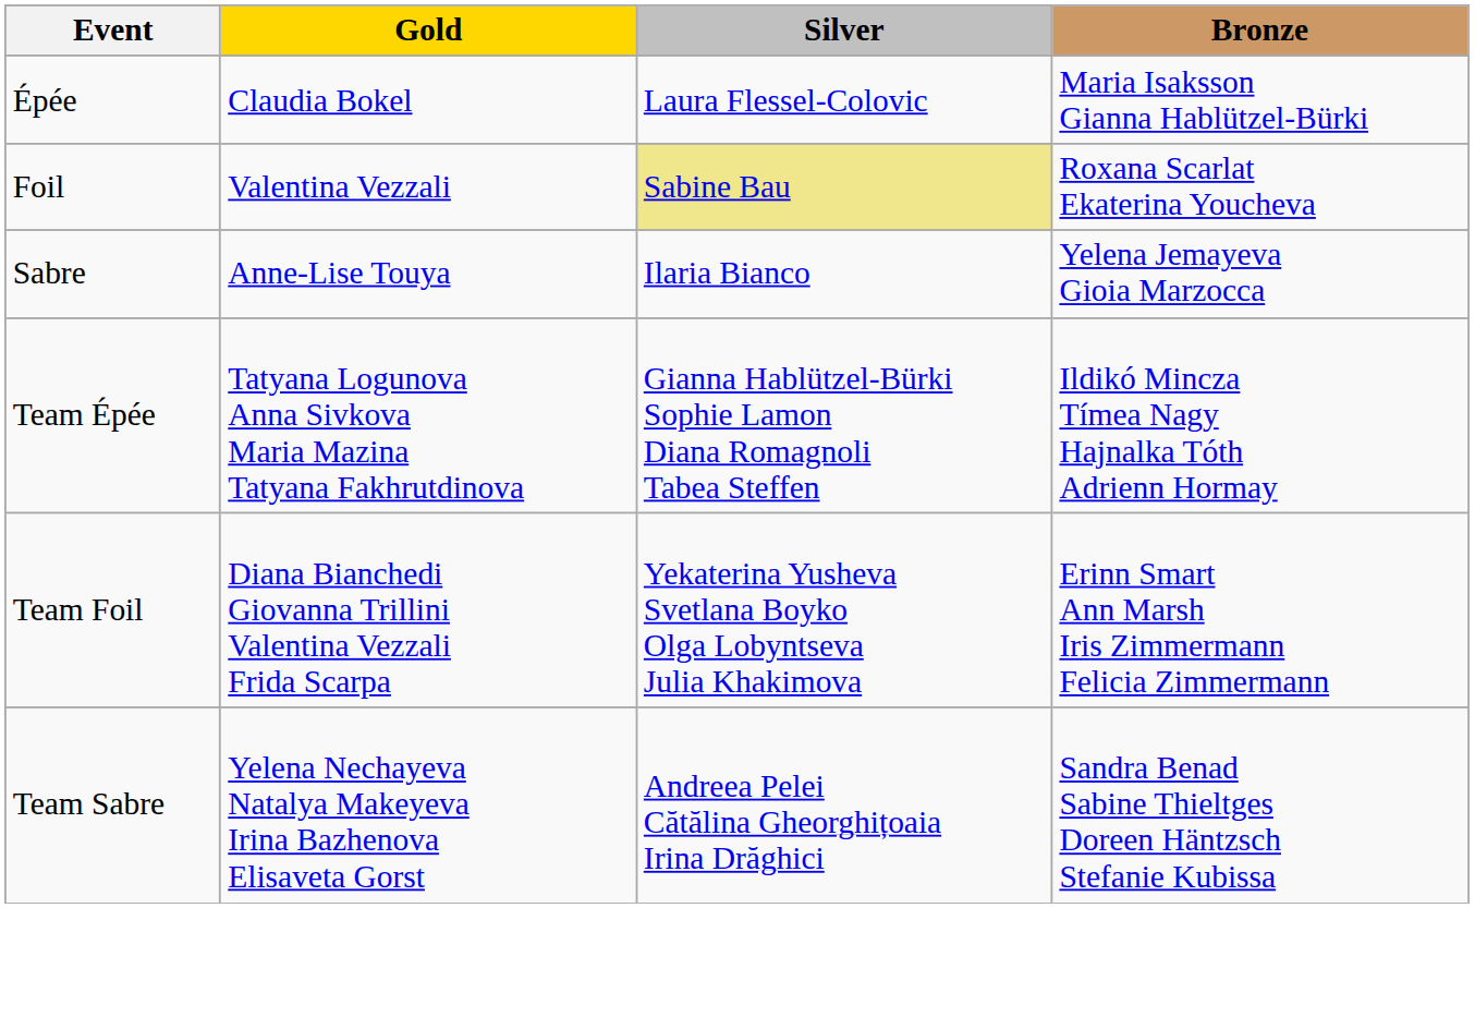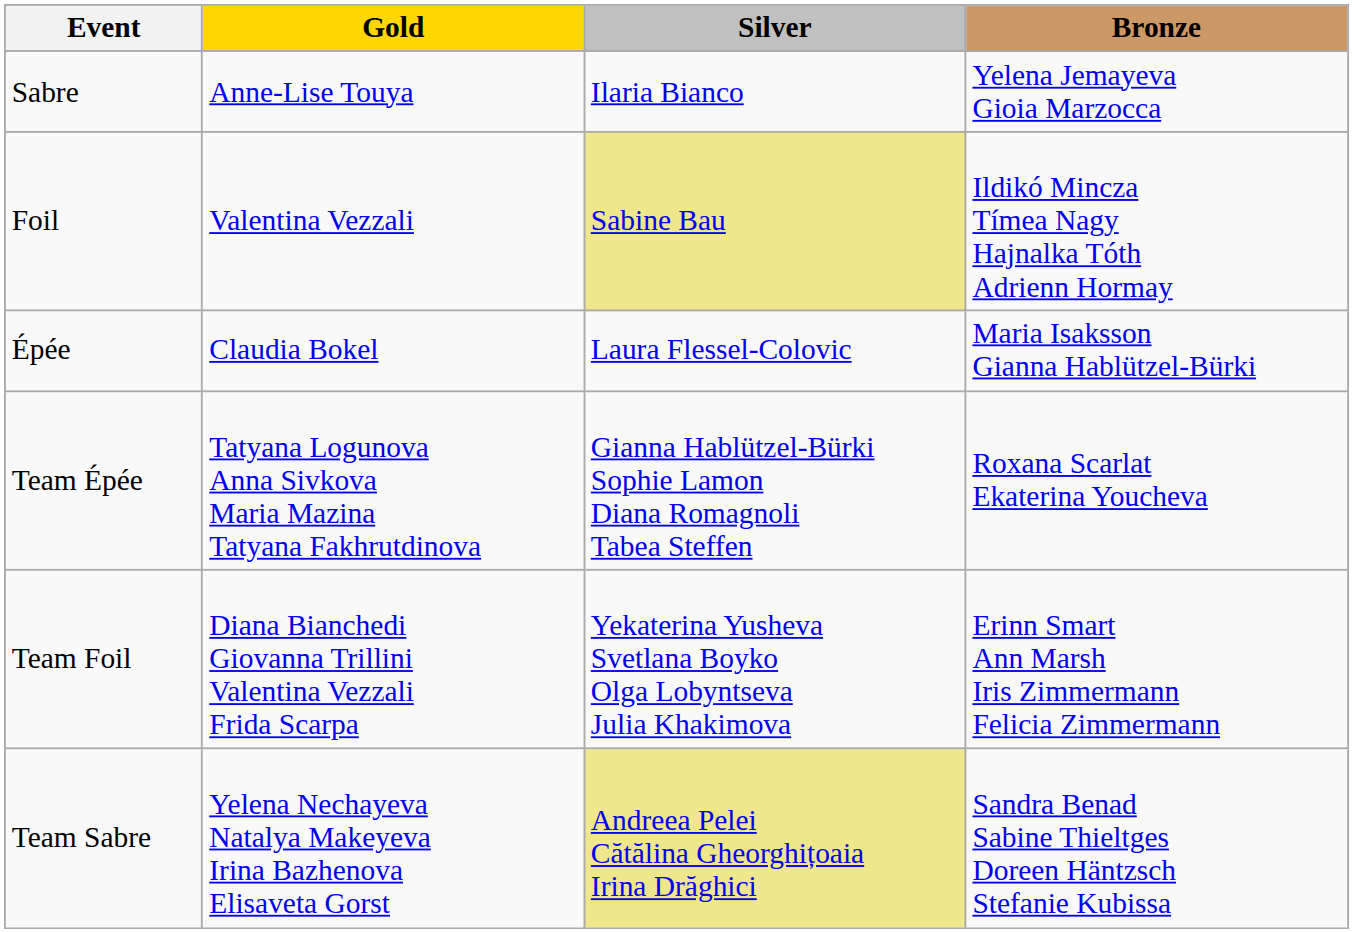 <table class="wikitable">
 <tr>
 <th width="100">Event</th>
 <th style="background-color:gold;" width="200"> Gold</th>
 <th style="background-color:silver;" width="200"> Silver</th>
 <th style="background-color:#CC9966;" width="200"> Bronze</th>
 </tr>
 <tr>
+<td>Sabre</td>
+<td> <a href='#'>Anne-Lise Touya</a></td>
+<td> <a href='#'>Ilaria Bianco</a></td>
+<td> <a href='#'>Yelena Jemayeva</a> <br>  <a href='#'>Gioia Marzocca</a></td>
+</tr>
+<tr>
+<td>Foil</td>
+<td> <a href='#'>Valentina Vezzali</a></td>
+<td style="background: khaki;"> <a href='#'>Sabine Bau</a></td>
+<td><br><a href='#'>Ildikó Mincza</a><br><a href='#'>Tímea Nagy</a><br><a href='#'>Hajnalka Tóth</a><br><a href='#'>Adrienn Hormay</a></td>
+</tr>
+<tr>
 <td>Épée</td>
 <td> <a href='#'>Claudia Bokel</a></td>
 <td> <a href='#'>Laura Flessel-Colovic</a></td>
 <td> <a href='#'>Maria Isaksson</a> <br>  <a href='#'>Gianna Hablützel-Bürki</a></td>
 </tr>
 <tr>
-<td>Foil</td>
-<td> <a href='#'>Valentina Vezzali</a></td>
-<td style="background: khaki;"> <a href='#'>Sabine Bau</a></td>
-<td> <a href='#'>Roxana Scarlat</a> <br>  <a href='#'>Ekaterina Youcheva</a></td>
-</tr>
-<tr>
-<td>Sabre</td>
-<td> <a href='#'>Anne-Lise Touya</a></td>
-<td> <a href='#'>Ilaria Bianco</a></td>
-<td> <a href='#'>Yelena Jemayeva</a> <br>  <a href='#'>Gioia Marzocca</a></td>
-</tr>
-<tr>
 <td>Team Épée</td>
 <td><br><a href='#'>Tatyana Logunova</a><br><a href='#'>Anna Sivkova</a><br><a href='#'>Maria Mazina</a><br><a href='#'>Tatyana Fakhrutdinova</a></td>
 <td><br><a href='#'>Gianna Hablützel-Bürki</a><br><a href='#'>Sophie Lamon</a><br><a href='#'>Diana Romagnoli</a><br><a href='#'>Tabea Steffen</a></td>
-<td><br><a href='#'>Ildikó Mincza</a><br><a href='#'>Tímea Nagy</a><br><a href='#'>Hajnalka Tóth</a><br><a href='#'>Adrienn Hormay</a></td>
+<td> <a href='#'>Roxana Scarlat</a> <br>  <a href='#'>Ekaterina Youcheva</a></td>
 </tr>
 <tr>
 <td>Team Foil</td>
 <td><br><a href='#'>Diana Bianchedi</a><br><a href='#'>Giovanna Trillini</a><br><a href='#'>Valentina Vezzali</a><br><a href='#'>Frida Scarpa</a></td>
 <td><br><a href='#'>Yekaterina Yusheva</a><br><a href='#'>Svetlana Boyko</a><br><a href='#'>Olga Lobyntseva</a><br><a href='#'>Julia Khakimova</a></td>
 <td><br><a href='#'>Erinn Smart</a><br><a href='#'>Ann Marsh</a><br><a href='#'>Iris Zimmermann</a><br><a href='#'>Felicia Zimmermann</a></td>
 </tr>
 <tr>
 <td>Team Sabre</td>
 <td><br><a href='#'>Yelena Nechayeva</a><br><a href='#'>Natalya Makeyeva</a><br><a href='#'>Irina Bazhenova</a><br><a href='#'>Elisaveta Gorst</a></td>
-<td><br><a href='#'>Andreea Pelei</a><br><a href='#'>Cătălina Gheorghițoaia</a><br><a href='#'>Irina Drăghici</a></td>
+<td style="background: khaki;"><br><a href='#'>Andreea Pelei</a><br><a href='#'>Cătălina Gheorghițoaia</a><br><a href='#'>Irina Drăghici</a></td>
 <td><br><a href='#'>Sandra Benad</a><br><a href='#'>Sabine Thieltges</a><br><a href='#'>Doreen Häntzsch</a><br><a href='#'>Stefanie Kubissa</a></td>
 </tr>
 <tr>
 </tr>
 </table>
